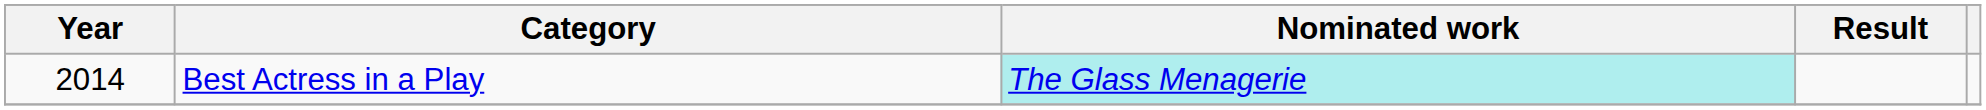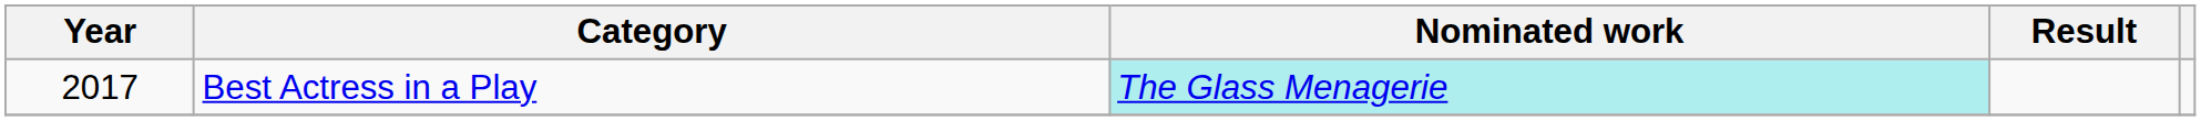 <table class=wikitable>
 <tr>
 <th scope="col" style="width:5em;">Year</th>
 <th scope="col" style="width:26em;">Category</th>
 <th scope="col" style="width:25em;">Nominated work</th>
 <th scope="col" style="width:5em;">Result</th>
 <th></th>
 </tr>
 <tr>
-<td style="text-align:center;">2014</td>
+<td style="text-align:center;">2017</td>
 <td><a href='#'>Best Actress in a Play</a></td>
 <td style="background: paleturquoise;"><em><a href='#'>The Glass Menagerie</a></em></td>
 <td></td>
 <td></td>
 </tr>
 <tr>
 </tr>
 </table>
